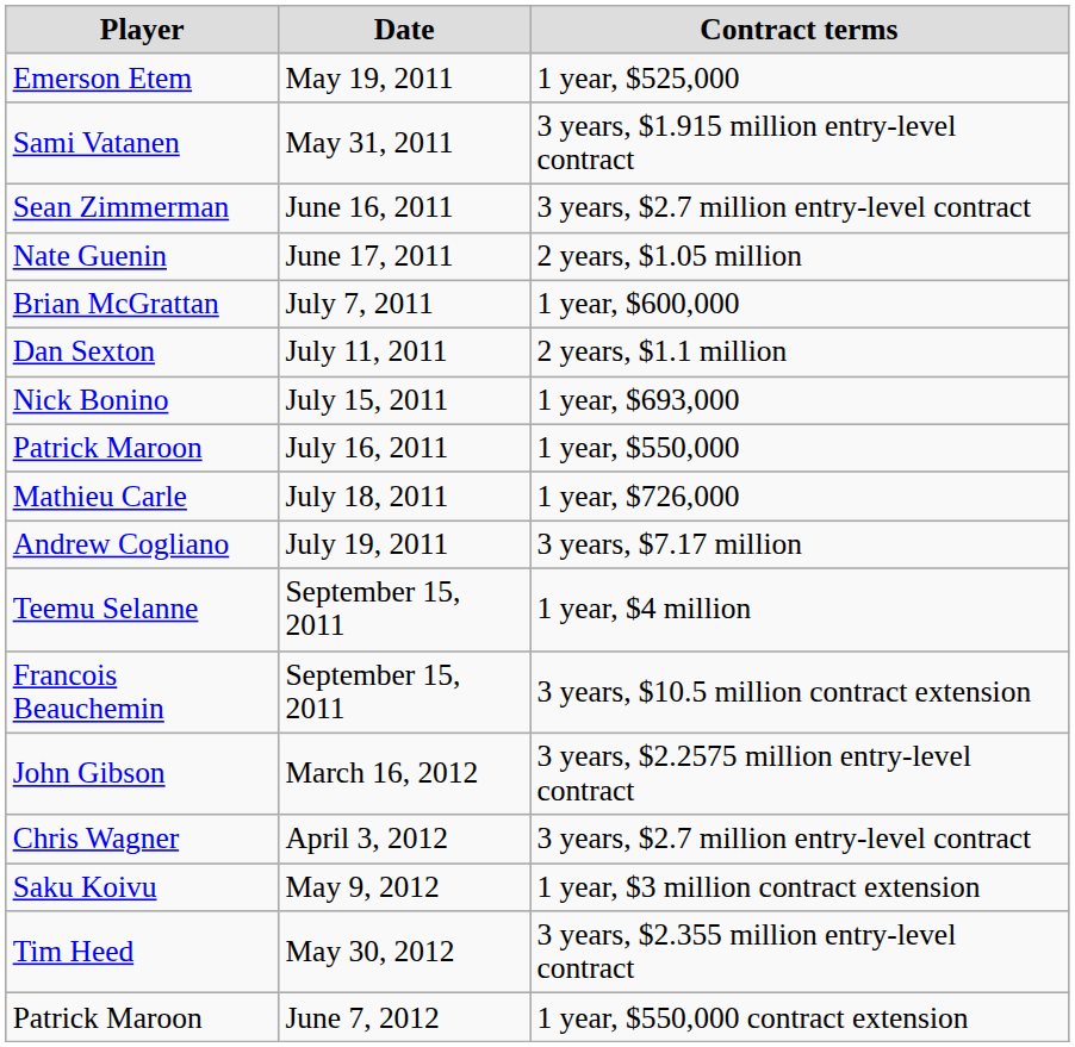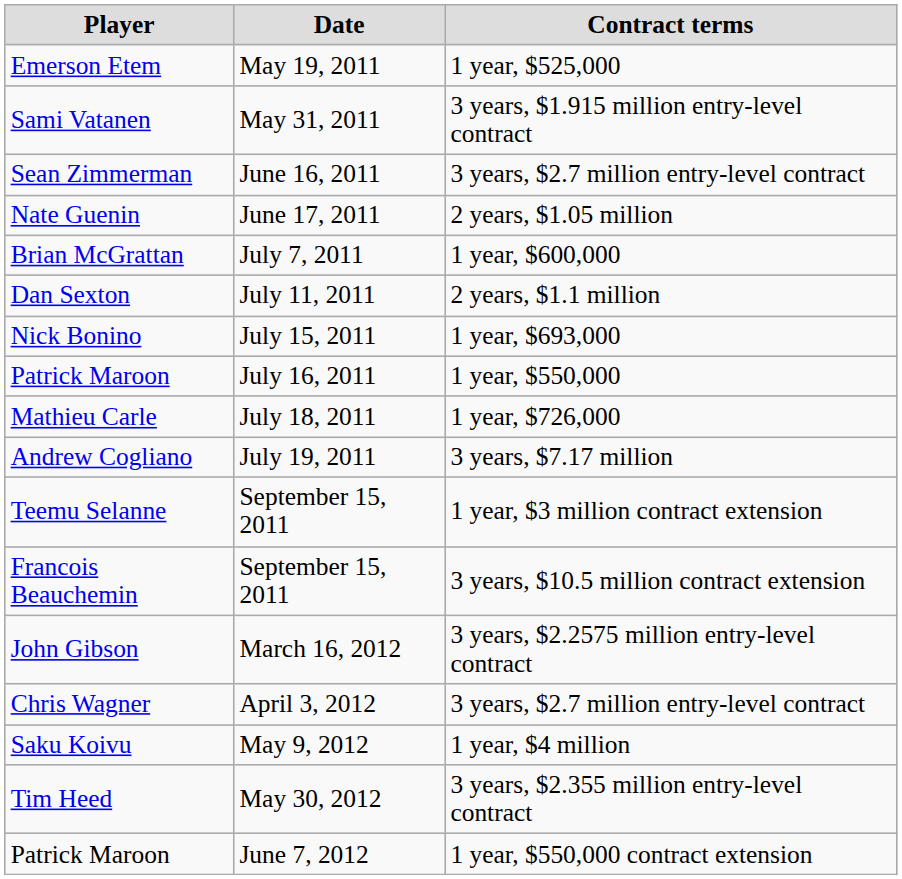 <table class="wikitable" style="width:90%;">
 <tr style="text-align:center; background:#ddd;">
 <td><strong>Player</strong></td>
 <td><strong>Date</strong></td>
 <td><strong>Contract terms</strong></td>
 </tr>
 <tr>
 <td><a href='#'>Emerson Etem</a></td>
 <td>May 19, 2011</td>
 <td>1 year, $525,000</td>
 </tr>
 <tr>
 <td><a href='#'>Sami Vatanen</a></td>
 <td>May 31, 2011</td>
 <td>3 years, $1.915 million entry-level contract</td>
 </tr>
 <tr>
 <td><a href='#'>Sean Zimmerman</a></td>
 <td>June 16, 2011</td>
 <td>3 years, $2.7 million entry-level contract</td>
 </tr>
 <tr>
 <td><a href='#'>Nate Guenin</a></td>
 <td>June 17, 2011</td>
 <td>2 years, $1.05 million</td>
 </tr>
 <tr>
 <td><a href='#'>Brian McGrattan</a></td>
 <td>July 7, 2011</td>
 <td>1 year, $600,000</td>
 </tr>
 <tr>
 <td><a href='#'>Dan Sexton</a></td>
 <td>July 11, 2011</td>
 <td>2 years, $1.1 million</td>
 </tr>
 <tr>
 <td><a href='#'>Nick Bonino</a></td>
 <td>July 15, 2011</td>
 <td>1 year, $693,000</td>
 </tr>
 <tr>
 <td><a href='#'>Patrick Maroon</a></td>
 <td>July 16, 2011</td>
 <td>1 year, $550,000</td>
 </tr>
 <tr>
 <td><a href='#'>Mathieu Carle</a></td>
 <td>July 18, 2011</td>
 <td>1 year, $726,000</td>
 </tr>
 <tr>
 <td><a href='#'>Andrew Cogliano</a></td>
 <td>July 19, 2011</td>
 <td>3 years, $7.17 million</td>
 </tr>
 <tr>
 <td><a href='#'>Teemu Selanne</a></td>
 <td>September 15, 2011</td>
-<td>1 year, $4 million</td>
+<td>1 year, $3 million contract extension</td>
 </tr>
 <tr>
 <td><a href='#'>Francois Beauchemin</a></td>
 <td>September 15, 2011</td>
 <td>3 years, $10.5 million contract extension</td>
 </tr>
 <tr>
 <td><a href='#'>John Gibson</a></td>
 <td>March 16, 2012</td>
 <td>3 years, $2.2575 million entry-level contract</td>
 </tr>
 <tr>
 <td><a href='#'>Chris Wagner</a></td>
 <td>April 3, 2012</td>
 <td>3 years, $2.7 million entry-level contract</td>
 </tr>
 <tr>
 <td><a href='#'>Saku Koivu</a></td>
 <td>May 9, 2012</td>
-<td>1 year, $3 million contract extension</td>
+<td>1 year, $4 million</td>
 </tr>
 <tr>
 <td><a href='#'>Tim Heed</a></td>
 <td>May 30, 2012</td>
 <td>3 years, $2.355 million entry-level contract</td>
 </tr>
 <tr>
 <td>Patrick Maroon</td>
 <td>June 7, 2012</td>
 <td>1 year, $550,000 contract extension</td>
 </tr>
 </table>
